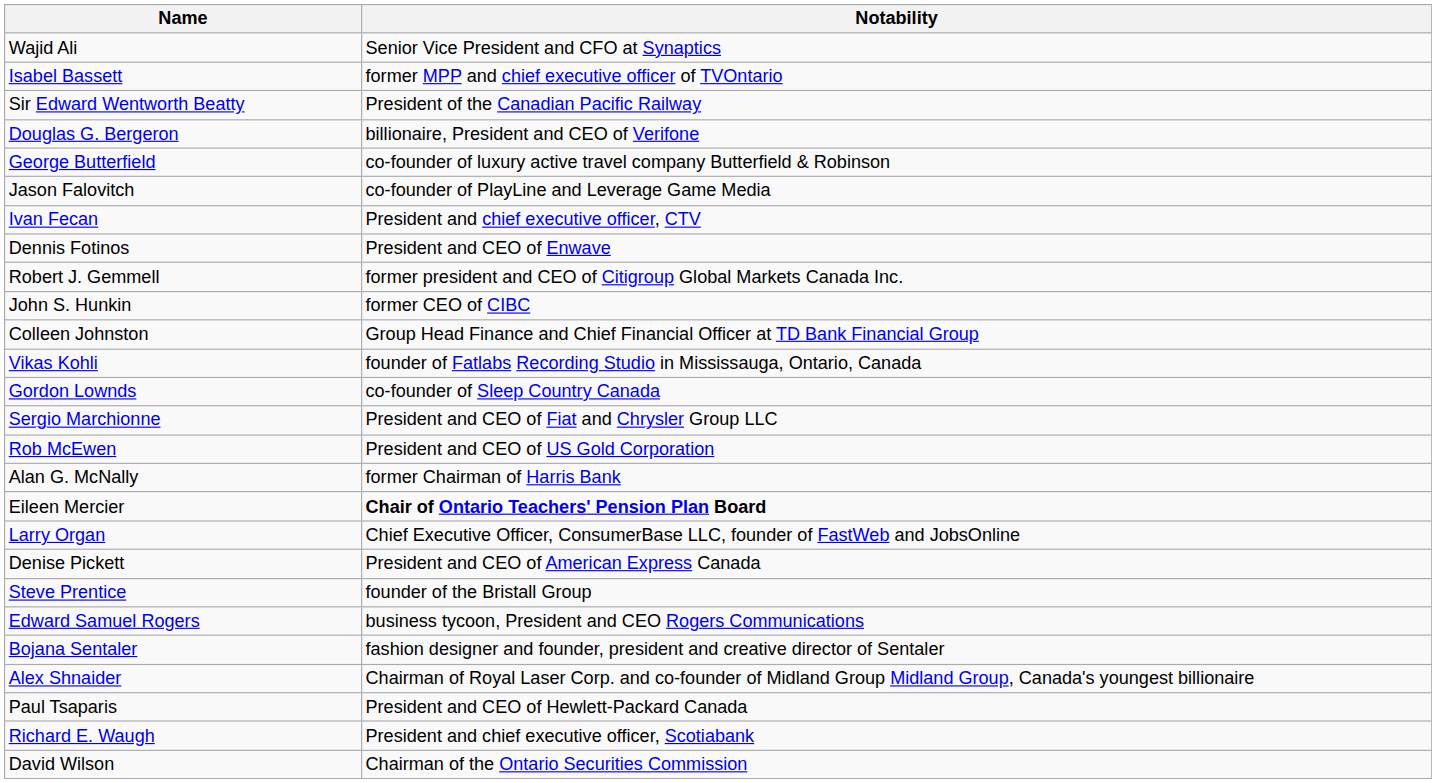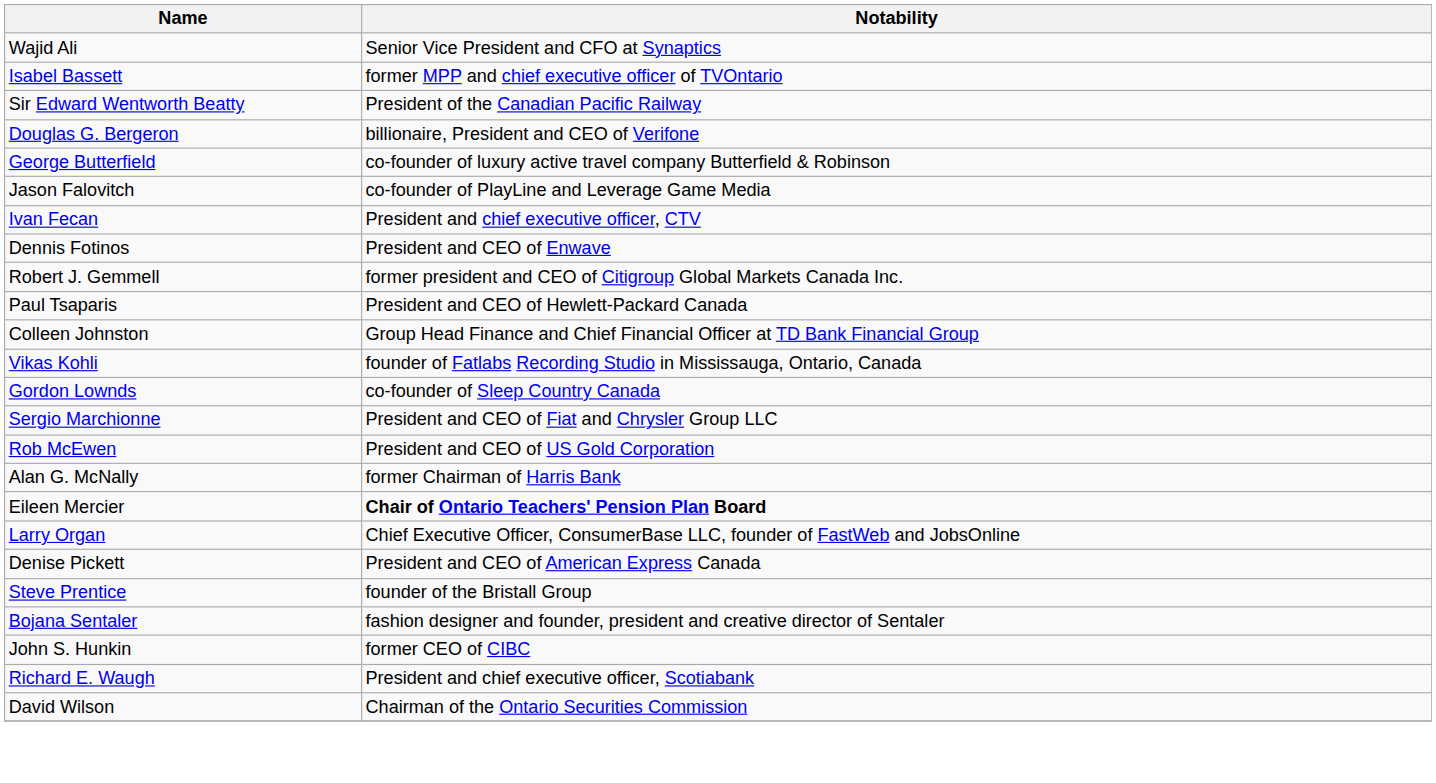 <table class="wikitable sortable" style="width: 100%;">
 <tr>
 <th width = "25%">Name</th>
 <th class="unsortable">Notability</th>
 </tr>
 <tr valign="top">
 <td>Wajid Ali</td>
 <td>Senior Vice President and CFO at <a href='#'>Synaptics</a></td>
 </tr>
 <tr valign="top">
 <td><a href='#'>Isabel Bassett</a></td>
 <td>former <a href='#'>MPP</a> and <a href='#'>chief executive officer</a> of <a href='#'>TVOntario</a></td>
 </tr>
 <tr valign="top">
 <td>Sir <a href='#'>Edward Wentworth Beatty</a></td>
 <td>President of the <a href='#'>Canadian Pacific Railway</a></td>
 </tr>
 <tr valign="top">
 <td><a href='#'>Douglas G. Bergeron</a></td>
 <td>billionaire, President and CEO of <a href='#'>Verifone</a></td>
 </tr>
 <tr valign="top">
 <td><a href='#'>George Butterfield</a></td>
 <td>co-founder of luxury active travel company Butterfield & Robinson</td>
 </tr>
 <tr valign="top">
 <td>Jason Falovitch</td>
 <td>co-founder of PlayLine and Leverage Game Media</td>
 </tr>
 <tr valign="top">
 <td><a href='#'>Ivan Fecan</a></td>
 <td>President and <a href='#'>chief executive officer</a>, <a href='#'>CTV</a></td>
 </tr>
 <tr valign="top">
 <td>Dennis Fotinos</td>
 <td>President and CEO of <a href='#'>Enwave</a></td>
 </tr>
 <tr valign="top">
 <td>Robert J. Gemmell</td>
 <td>former president and CEO of <a href='#'>Citigroup</a> Global Markets Canada Inc.</td>
 </tr>
 <tr valign="top">
-<td>John S. Hunkin</td>
-<td>former CEO of <a href='#'>CIBC</a></td>
+<td>Paul Tsaparis</td>
+<td>President and CEO of Hewlett-Packard Canada</td>
 </tr>
 <tr valign="top">
 <td>Colleen Johnston</td>
 <td>Group Head Finance and Chief Financial Officer at <a href='#'>TD Bank Financial Group</a></td>
 </tr>
 <tr valign="top">
 <td><a href='#'>Vikas Kohli</a></td>
 <td>founder of <a href='#'>Fatlabs</a> <a href='#'>Recording Studio</a> in Mississauga, Ontario, Canada</td>
 </tr>
 <tr valign="top">
 <td><a href='#'>Gordon Lownds</a></td>
 <td>co-founder of <a href='#'>Sleep Country Canada</a></td>
 </tr>
 <tr valign="top">
 <td><a href='#'>Sergio Marchionne</a></td>
 <td>President and CEO of <a href='#'>Fiat</a> and <a href='#'>Chrysler</a> Group LLC</td>
 </tr>
 <tr valign="top">
 <td><a href='#'>Rob McEwen</a></td>
 <td>President and CEO of <a href='#'>US Gold Corporation</a></td>
 </tr>
 <tr valign="top">
 <td>Alan G. McNally</td>
 <td>former Chairman of <a href='#'>Harris Bank</a></td>
 </tr>
 <tr valign="top">
 <td>Eileen Mercier</td>
 <td><strong>Chair of <a href='#'>Ontario Teachers' Pension Plan</a> Board</strong></td>
 </tr>
 <tr valign="top">
 <td><a href='#'>Larry Organ</a></td>
 <td>Chief Executive Officer, ConsumerBase LLC, founder of <a href='#'>FastWeb</a> and JobsOnline</td>
 </tr>
 <tr valign="top">
 <td>Denise Pickett</td>
 <td>President and CEO of <a href='#'>American Express</a> Canada</td>
 </tr>
 <tr valign="top">
 <td><a href='#'>Steve Prentice</a></td>
 <td>founder of the Bristall Group</td>
 </tr>
 <tr valign="top">
-<td><a href='#'>Edward Samuel Rogers</a></td>
-<td>business tycoon, President and CEO <a href='#'>Rogers Communications</a></td>
-</tr>
-<tr valign="top">
 <td><a href='#'>Bojana Sentaler</a></td>
 <td>fashion designer and founder, president and creative director of Sentaler</td>
 </tr>
 <tr valign="top">
-<td><a href='#'>Alex Shnaider</a></td>
-<td>Chairman of Royal Laser Corp. and co-founder of Midland Group <a href='#'>Midland Group</a>, Canada's youngest billionaire</td>
-</tr>
-<tr valign="top">
-<td>Paul Tsaparis</td>
-<td>President and CEO of Hewlett-Packard Canada</td>
+<td>John S. Hunkin</td>
+<td>former CEO of <a href='#'>CIBC</a></td>
 </tr>
 <tr valign="top">
 <td><a href='#'>Richard E. Waugh</a></td>
 <td>President and chief executive officer, <a href='#'>Scotiabank</a></td>
 </tr>
 <tr valign="top">
 <td>David Wilson</td>
 <td>Chairman of the <a href='#'>Ontario Securities Commission</a></td>
 </tr>
 <tr valign="top">
 </tr>
 </table>
